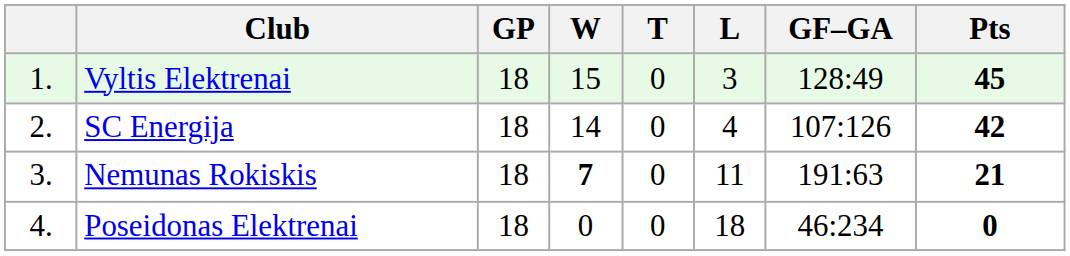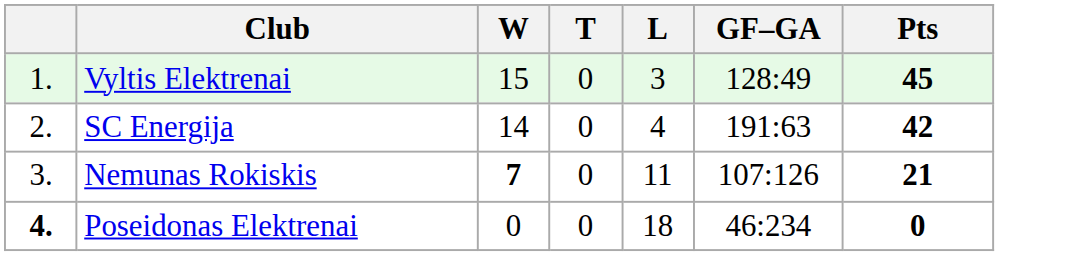 <table class="wikitable">
 <tr>
 <th width="30"></th>
 <th width="200">Club</th>
-<th width="30">GP</th>
 <th width="30">W</th>
 <th width="30">T</th>
 <th width="30">L</th>
 <th width="70">GF–GA</th>
 <th width="70">Pts</th>
 </tr>
 <tr bgcolor="#e6fae6" align="center">
 <td>1.</td>
 <td align="left"><a href='#'>Vyltis Elektrenai</a></td>
-<td>18</td>
 <td>15</td>
 <td>0</td>
 <td>3</td>
 <td>128:49</td>
 <td><strong>45</strong></td>
 </tr>
 <tr bgcolor="#FFFFFF" align="center">
 <td>2.</td>
 <td align="left"><a href='#'>SC Energija</a></td>
-<td>18</td>
 <td>14</td>
 <td>0</td>
 <td>4</td>
-<td>107:126</td>
+<td>191:63</td>
 <td><strong>42</strong></td>
 </tr>
 <tr bgcolor="#FFFFFF" align="center">
 <td>3.</td>
 <td align="left"><a href='#'>Nemunas Rokiskis</a></td>
-<td>18</td>
 <td><strong>7</strong></td>
 <td>0</td>
 <td>11</td>
-<td>191:63</td>
+<td>107:126</td>
 <td><strong>21</strong></td>
 </tr>
 <tr bgcolor="#FFFFFF" align="center">
-<td>4.</td>
+<td><strong>4.</strong></td>
 <td align="left"><a href='#'>Poseidonas Elektrenai</a></td>
-<td>18</td>
 <td>0</td>
 <td>0</td>
 <td>18</td>
 <td>46:234</td>
 <td><strong>0</strong></td>
 </tr>
 </table>
